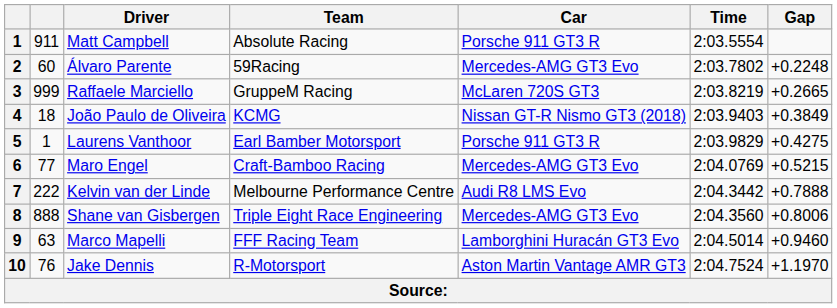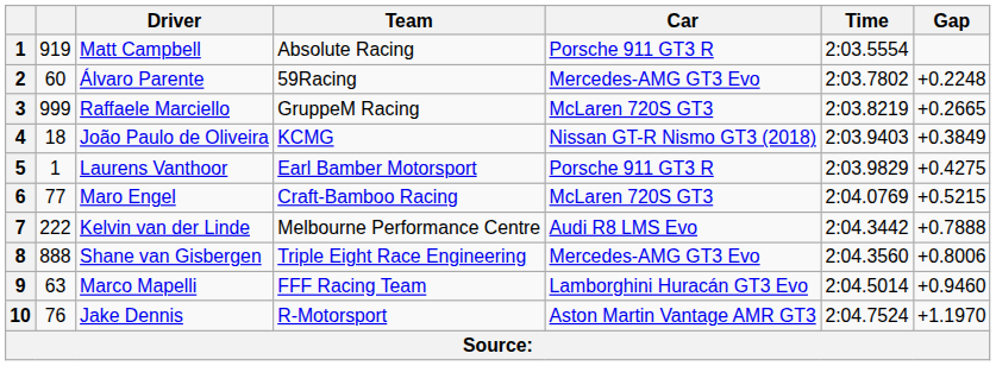 <table class="wikitable" style="font-size: 85%">
 <tr>
 <th></th>
 <th></th>
 <th>Driver</th>
 <th>Team</th>
 <th>Car</th>
 <th>Time</th>
 <th>Gap</th>
 </tr>
 <tr>
 <th>1</th>
-<td align=center>911</td>
+<td align=center>919</td>
 <td> <a href='#'>Matt Campbell</a></td>
 <td> Absolute Racing</td>
 <td><a href='#'>Porsche 911 GT3 R</a></td>
 <td>2:03.5554</td>
 <td></td>
 </tr>
 <tr>
 <th>2</th>
 <td align=center>60</td>
 <td> <a href='#'>Álvaro Parente</a></td>
 <td> 59Racing</td>
 <td><a href='#'>Mercedes-AMG GT3 Evo</a></td>
 <td>2:03.7802</td>
 <td>+0.2248</td>
 </tr>
 <tr>
 <th>3</th>
 <td align=center>999</td>
 <td> <a href='#'>Raffaele Marciello</a></td>
 <td> GruppeM Racing</td>
 <td><a href='#'>McLaren 720S GT3</a></td>
 <td>2:03.8219</td>
 <td>+0.2665</td>
 </tr>
 <tr>
 <th>4</th>
 <td align=center>18</td>
 <td> <a href='#'>João Paulo de Oliveira</a></td>
 <td> <a href='#'>KCMG</a></td>
 <td><a href='#'>Nissan GT-R Nismo GT3 (2018)</a></td>
 <td>2:03.9403</td>
 <td>+0.3849</td>
 </tr>
 <tr>
 <th>5</th>
 <td align=center>1</td>
 <td> <a href='#'>Laurens Vanthoor</a></td>
 <td> <a href='#'>Earl Bamber Motorsport</a></td>
 <td><a href='#'>Porsche 911 GT3 R</a></td>
 <td>2:03.9829</td>
 <td>+0.4275</td>
 </tr>
 <tr>
 <th>6</th>
 <td align=center>77</td>
 <td> <a href='#'>Maro Engel</a></td>
 <td> <a href='#'>Craft-Bamboo Racing</a></td>
-<td><a href='#'>Mercedes-AMG GT3 Evo</a></td>
+<td><a href='#'>McLaren 720S GT3</a></td>
 <td>2:04.0769</td>
 <td>+0.5215</td>
 </tr>
 <tr>
 <th>7</th>
 <td align=center>222</td>
 <td> <a href='#'>Kelvin van der Linde</a></td>
 <td> Melbourne Performance Centre</td>
 <td><a href='#'>Audi R8 LMS Evo</a></td>
 <td>2:04.3442</td>
 <td>+0.7888</td>
 </tr>
 <tr>
 <th>8</th>
 <td align=center>888</td>
 <td> <a href='#'>Shane van Gisbergen</a></td>
 <td> <a href='#'>Triple Eight Race Engineering</a></td>
 <td><a href='#'>Mercedes-AMG GT3 Evo</a></td>
 <td>2:04.3560</td>
 <td>+0.8006</td>
 </tr>
 <tr>
 <th>9</th>
 <td align=center>63</td>
 <td> <a href='#'>Marco Mapelli</a></td>
 <td> <a href='#'>FFF Racing Team</a></td>
 <td><a href='#'>Lamborghini Huracán GT3 Evo</a></td>
 <td>2:04.5014</td>
 <td>+0.9460</td>
 </tr>
 <tr>
 <th>10</th>
 <td align=center>76</td>
 <td> <a href='#'>Jake Dennis</a></td>
 <td> <a href='#'>R-Motorsport</a></td>
 <td><a href='#'>Aston Martin Vantage AMR GT3</a></td>
 <td>2:04.7524</td>
 <td>+1.1970</td>
 </tr>
 <tr>
 <th colspan=7>Source:</th>
 </tr>
 </table>
